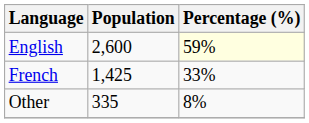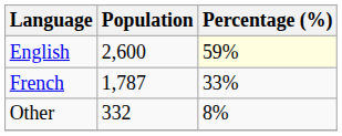 <table class="wikitable">
 <tr>
 <th>Language</th>
 <th>Population</th>
 <th>Percentage (%)</th>
 </tr>
 <tr>
 <td><a href='#'>English</a></td>
 <td>2,600</td>
 <td style="background: lightyellow;">59%</td>
 </tr>
 <tr>
 <td><a href='#'>French</a></td>
-<td>1,425</td>
+<td>1,787</td>
 <td>33%</td>
 </tr>
 <tr>
 <td>Other</td>
-<td>335</td>
+<td>332</td>
 <td>8%</td>
 </tr>
 <tr>
 </tr>
 </table>
